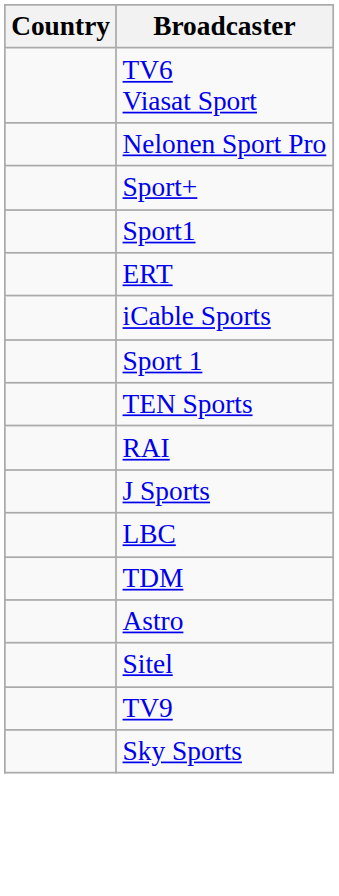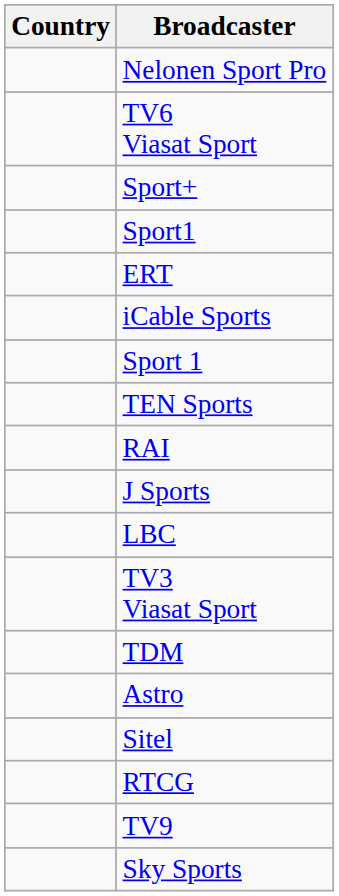 <table class="wikitable">
 <tr>
 <th align=center>Country</th>
 <th align=center>Broadcaster</th>
 </tr>
 <tr>
 <td align=left></td>
-<td><a href='#'>TV6</a> <br> <a href='#'>Viasat Sport</a></td>
+<td><a href='#'>Nelonen Sport Pro</a></td>
 </tr>
 <tr>
 <td align=left></td>
-<td><a href='#'>Nelonen Sport Pro</a></td>
+<td><a href='#'>TV6</a> <br> <a href='#'>Viasat Sport</a></td>
 </tr>
 <tr>
 <td align=left></td>
 <td><a href='#'>Sport+</a></td>
 </tr>
 <tr>
 <td align=left></td>
 <td><a href='#'>Sport1</a></td>
 </tr>
 <tr>
 <td align=left></td>
 <td><a href='#'>ERT</a></td>
 </tr>
 <tr>
 <td align=left></td>
 <td><a href='#'>iCable Sports</a></td>
 </tr>
 <tr>
 <td align=left></td>
 <td><a href='#'>Sport 1</a></td>
 </tr>
 <tr>
 <td align=left></td>
 <td><a href='#'>TEN Sports</a></td>
 </tr>
 <tr>
 <td align=left></td>
 <td><a href='#'>RAI</a></td>
 </tr>
 <tr>
 <td align=left></td>
 <td><a href='#'>J Sports</a></td>
 </tr>
 <tr>
 <td align=left></td>
 <td><a href='#'>LBC</a></td>
 </tr>
 <tr>
 <td align=left></td>
+<td><a href='#'>TV3</a> <br> <a href='#'>Viasat Sport</a></td>
+</tr>
+<tr>
+<td align=left></td>
 <td><a href='#'>TDM</a></td>
 </tr>
 <tr>
 <td align=left></td>
 <td><a href='#'>Astro</a></td>
 </tr>
 <tr>
 <td align=left></td>
 <td><a href='#'>Sitel</a></td>
 </tr>
 <tr>
 <td align=left></td>
+<td><a href='#'>RTCG</a></td>
+</tr>
+<tr>
+<td align=left></td>
 <td><a href='#'>TV9</a></td>
 </tr>
 <tr>
 <td align=left></td>
 <td><a href='#'>Sky Sports</a></td>
 </tr>
 </table>
